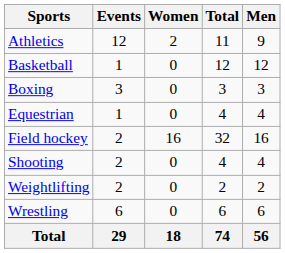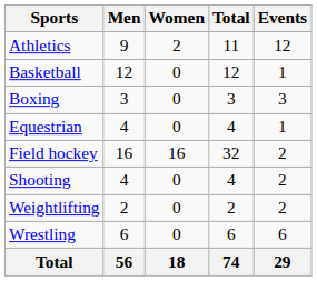 <table class="wikitable sortable" style="text-align:center;">
 <tr>
 <th>Sports</th>
-<th>Events</th>
+<th>Men</th>
 <th>Women</th>
 <th>Total</th>
-<th>Men</th>
+<th>Events</th>
 </tr>
 <tr>
 <td align=left><a href='#'>Athletics</a></td>
-<td>12</td>
+<td>9</td>
 <td>2</td>
 <td>11</td>
-<td>9</td>
+<td>12</td>
 </tr>
 <tr>
 <td align=left><a href='#'>Basketball</a></td>
-<td>1</td>
+<td>12</td>
 <td>0</td>
 <td>12</td>
-<td>12</td>
+<td>1</td>
 </tr>
 <tr>
 <td align=left><a href='#'>Boxing</a></td>
 <td>3</td>
 <td>0</td>
 <td>3</td>
 <td>3</td>
 </tr>
 <tr>
 <td align=left><a href='#'>Equestrian</a></td>
-<td>1</td>
+<td>4</td>
 <td>0</td>
 <td>4</td>
-<td>4</td>
+<td>1</td>
 </tr>
 <tr>
 <td align=left><a href='#'>Field hockey</a></td>
-<td>2</td>
+<td>16</td>
 <td>16</td>
 <td>32</td>
-<td>16</td>
+<td>2</td>
 </tr>
 <tr>
 <td align=left><a href='#'>Shooting</a></td>
-<td>2</td>
+<td>4</td>
 <td>0</td>
 <td>4</td>
-<td>4</td>
+<td>2</td>
 </tr>
 <tr>
 <td align=left><a href='#'>Weightlifting</a></td>
 <td>2</td>
 <td>0</td>
 <td>2</td>
 <td>2</td>
 </tr>
 <tr>
 <td align=left><a href='#'>Wrestling</a></td>
 <td>6</td>
 <td>0</td>
 <td>6</td>
 <td>6</td>
 </tr>
 <tr class="sortbottom">
 <th>Total</th>
-<th>29</th>
+<th>56</th>
 <th>18</th>
 <th>74</th>
-<th>56</th>
+<th>29</th>
 </tr>
 </table>
